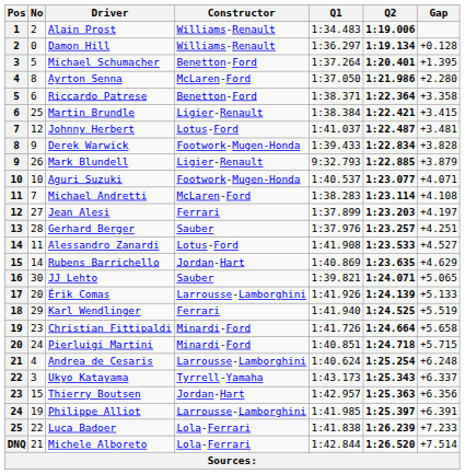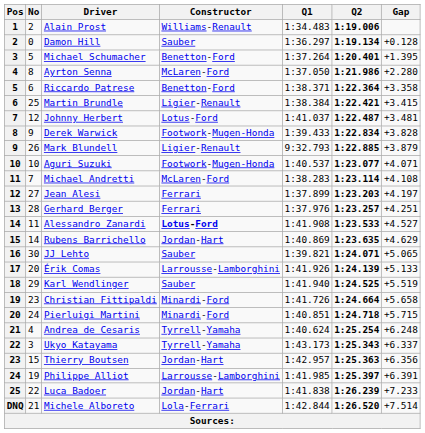 <table class="wikitable sortable" style="font-size: 95%;">
 <tr>
 <th>Pos</th>
 <th>No</th>
 <th>Driver</th>
 <th>Constructor</th>
 <th>Q1</th>
 <th>Q2</th>
 <th>Gap</th>
 </tr>
 <tr>
 <th>1</th>
 <td>2</td>
 <td data-sort-value="pro"> <a href='#'>Alain Prost</a></td>
 <td><a href='#'>Williams</a>-<a href='#'>Renault</a></td>
 <td>1:34.483</td>
 <td><strong>1:19.006</strong></td>
 <td></td>
 </tr>
 <tr>
 <th>2</th>
 <td>0</td>
 <td data-sort-value="hil"> <a href='#'>Damon Hill</a></td>
-<td><a href='#'>Williams</a>-<a href='#'>Renault</a></td>
+<td><a href='#'>Sauber</a></td>
 <td>1:36.297</td>
 <td><strong>1:19.134</strong></td>
 <td>+0.128</td>
 </tr>
 <tr>
 <th>3</th>
 <td>5</td>
 <td data-sort-value="sch"> <a href='#'>Michael Schumacher</a></td>
 <td><a href='#'>Benetton</a>-<a href='#'>Ford</a></td>
 <td>1:37.264</td>
 <td><strong>1:20.401</strong></td>
 <td>+1.395</td>
 </tr>
 <tr>
 <th>4</th>
 <td>8</td>
 <td data-sort-value="sen"> <a href='#'>Ayrton Senna</a></td>
 <td><a href='#'>McLaren</a>-<a href='#'>Ford</a></td>
 <td>1:37.050</td>
 <td><strong>1:21.986</strong></td>
 <td>+2.280</td>
 </tr>
 <tr>
 <th>5</th>
 <td>6</td>
 <td data-sort-value="pat"> <a href='#'>Riccardo Patrese</a></td>
 <td><a href='#'>Benetton</a>-<a href='#'>Ford</a></td>
 <td>1:38.371</td>
 <td><strong>1:22.364</strong></td>
 <td>+3.358</td>
 </tr>
 <tr>
 <th>6</th>
 <td>25</td>
 <td data-sort-value="bru"> <a href='#'>Martin Brundle</a></td>
 <td><a href='#'>Ligier</a>-<a href='#'>Renault</a></td>
 <td>1:38.384</td>
 <td><strong>1:22.421</strong></td>
 <td>+3.415</td>
 </tr>
 <tr>
 <th>7</th>
 <td>12</td>
 <td data-sort-value="her"> <a href='#'>Johnny Herbert</a></td>
 <td><a href='#'>Lotus</a>-<a href='#'>Ford</a></td>
 <td>1:41.037</td>
 <td><strong>1:22.487</strong></td>
 <td>+3.481</td>
 </tr>
 <tr>
 <th>8</th>
 <td>9</td>
 <td data-sort-value="war"> <a href='#'>Derek Warwick</a></td>
 <td><a href='#'>Footwork</a>-<a href='#'>Mugen-Honda</a></td>
 <td>1:39.433</td>
 <td><strong>1:22.834</strong></td>
 <td>+3.828</td>
 </tr>
 <tr>
 <th>9</th>
 <td>26</td>
 <td data-sort-value="blu"> <a href='#'>Mark Blundell</a></td>
 <td><a href='#'>Ligier</a>-<a href='#'>Renault</a></td>
 <td>9:32.793</td>
 <td><strong>1:22.885</strong></td>
 <td>+3.879</td>
 </tr>
 <tr>
 <th>10</th>
 <td>10</td>
 <td data-sort-value="suz"> <a href='#'>Aguri Suzuki</a></td>
 <td><a href='#'>Footwork</a>-<a href='#'>Mugen-Honda</a></td>
 <td>1:40.537</td>
 <td><strong>1:23.077</strong></td>
 <td>+4.071</td>
 </tr>
 <tr>
 <th>11</th>
 <td>7</td>
 <td data-sort-value="and"> <a href='#'>Michael Andretti</a></td>
 <td><a href='#'>McLaren</a>-<a href='#'>Ford</a></td>
 <td>1:38.283</td>
 <td><strong>1:23.114</strong></td>
 <td>+4.108</td>
 </tr>
 <tr>
 <th>12</th>
 <td>27</td>
 <td data-sort-value="ale"> <a href='#'>Jean Alesi</a></td>
 <td><a href='#'>Ferrari</a></td>
 <td>1:37.899</td>
 <td><strong>1:23.203</strong></td>
 <td>+4.197</td>
 </tr>
 <tr>
 <th>13</th>
 <td>28</td>
 <td data-sort-value="ber"> <a href='#'>Gerhard Berger</a></td>
-<td><a href='#'>Sauber</a></td>
+<td><a href='#'>Ferrari</a></td>
 <td>1:37.976</td>
 <td><strong>1:23.257</strong></td>
 <td>+4.251</td>
 </tr>
 <tr>
 <th>14</th>
 <td>11</td>
 <td data-sort-value="zan"> <a href='#'>Alessandro Zanardi</a></td>
-<td><a href='#'>Lotus</a>-<a href='#'>Ford</a></td>
+<td><strong><a href='#'>Lotus</a>-<a href='#'>Ford</a></strong></td>
 <td>1:41.908</td>
 <td><strong>1:23.533</strong></td>
 <td>+4.527</td>
 </tr>
 <tr>
 <th>15</th>
 <td>14</td>
 <td data-sort-value="bar"> <a href='#'>Rubens Barrichello</a></td>
 <td><a href='#'>Jordan</a>-<a href='#'>Hart</a></td>
 <td>1:40.869</td>
 <td><strong>1:23.635</strong></td>
 <td>+4.629</td>
 </tr>
 <tr>
 <th>16</th>
 <td>30</td>
 <td data-sort-value="leh"> <a href='#'>JJ Lehto</a></td>
 <td><a href='#'>Sauber</a></td>
 <td>1:39.821</td>
 <td><strong>1:24.071</strong></td>
 <td>+5.065</td>
 </tr>
 <tr>
 <th>17</th>
 <td>20</td>
 <td data-sort-value="com"> <a href='#'>Érik Comas</a></td>
 <td><a href='#'>Larrousse</a>-<a href='#'>Lamborghini</a></td>
 <td>1:41.926</td>
 <td><strong>1:24.139</strong></td>
 <td>+5.133</td>
 </tr>
 <tr>
 <th>18</th>
 <td>29</td>
 <td data-sort-value="wen"> <a href='#'>Karl Wendlinger</a></td>
-<td><a href='#'>Ferrari</a></td>
+<td><a href='#'>Sauber</a></td>
 <td>1:41.940</td>
 <td><strong>1:24.525</strong></td>
 <td>+5.519</td>
 </tr>
 <tr>
 <th>19</th>
 <td>23</td>
 <td data-sort-value="fit"> <a href='#'>Christian Fittipaldi</a></td>
 <td><a href='#'>Minardi</a>-<a href='#'>Ford</a></td>
 <td>1:41.726</td>
 <td><strong>1:24.664</strong></td>
 <td>+5.658</td>
 </tr>
 <tr>
 <th>20</th>
 <td>24</td>
 <td data-sort-value="mar"> <a href='#'>Pierluigi Martini</a></td>
 <td><a href='#'>Minardi</a>-<a href='#'>Ford</a></td>
 <td>1:40.851</td>
 <td><strong>1:24.718</strong></td>
 <td>+5.715</td>
 </tr>
 <tr>
 <th>21</th>
 <td>4</td>
 <td data-sort-value="de c"> <a href='#'>Andrea de Cesaris</a></td>
-<td><a href='#'>Larrousse</a>-<a href='#'>Lamborghini</a></td>
+<td><a href='#'>Tyrrell</a>-<a href='#'>Yamaha</a></td>
 <td>1:40.624</td>
 <td><strong>1:25.254</strong></td>
 <td>+6.248</td>
 </tr>
 <tr>
 <th>22</th>
 <td>3</td>
 <td data-sort-value="kat"> <a href='#'>Ukyo Katayama</a></td>
 <td><a href='#'>Tyrrell</a>-<a href='#'>Yamaha</a></td>
 <td>1:43.173</td>
 <td><strong>1:25.343</strong></td>
 <td>+6.337</td>
 </tr>
 <tr>
 <th>23</th>
 <td>15</td>
 <td data-sort-value="bou"> <a href='#'>Thierry Boutsen</a></td>
 <td><a href='#'>Jordan</a>-<a href='#'>Hart</a></td>
 <td>1:42.957</td>
 <td><strong>1:25.363</strong></td>
 <td>+6.356</td>
 </tr>
 <tr>
 <th>24</th>
 <td>19</td>
 <td data-sort-value="all"> <a href='#'>Philippe Alliot</a></td>
 <td><a href='#'>Larrousse</a>-<a href='#'>Lamborghini</a></td>
 <td>1:41.985</td>
 <td><strong>1:25.397</strong></td>
 <td>+6.391</td>
 </tr>
 <tr>
 <th>25</th>
 <td>22</td>
 <td data-sort-value="bad"> <a href='#'>Luca Badoer</a></td>
-<td><a href='#'>Lola</a>-<a href='#'>Ferrari</a></td>
+<td><a href='#'>Jordan</a>-<a href='#'>Hart</a></td>
 <td>1:41.838</td>
 <td><strong>1:26.239</strong></td>
 <td>+7.233</td>
 </tr>
 <tr>
 <th data-sort-value="26">DNQ</th>
 <td>21</td>
 <td data-sort-value="alb"> <a href='#'>Michele Alboreto</a></td>
 <td><a href='#'>Lola</a>-<a href='#'>Ferrari</a></td>
 <td>1:42.844</td>
 <td><strong>1:26.520</strong></td>
 <td>+7.514</td>
 </tr>
 <tr>
 <th colspan="7">Sources:</th>
 </tr>
 </table>
